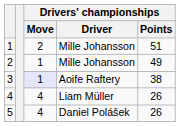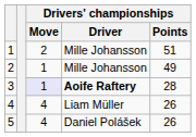 <table class="wikitable" style="font-size:85%;">
 <tr>
 <th rowspan="2"></th>
 <th rowspan="7" style="width:5px;"></th>
 <th colspan="3">Drivers' championships</th>
 </tr>
 <tr>
 <th>Move</th>
 <th>Driver</th>
 <th>Points</th>
 </tr>
 <tr>
 <td align="center">1</td>
 <td align="center"> 2</td>
 <td>Mille Johansson</td>
 <td align="center">51</td>
 </tr>
 <tr>
 <td align="center">2</td>
 <td align="center"> 1</td>
 <td>Mille Johansson</td>
 <td align="center">49</td>
 </tr>
 <tr>
 <td align="center">3</td>
 <td align="center" style="background: lavender;"> 1</td>
-<td>Aoife Raftery</td>
-<td align="center">38</td>
+<td><strong>Aoife Raftery</strong></td>
+<td align="center">28</td>
 </tr>
 <tr>
 <td align="center">4</td>
 <td align="center"> 4</td>
 <td>Liam Müller</td>
 <td align="center">26</td>
 </tr>
 <tr>
 <td align="center">5</td>
 <td align="center"> 4</td>
 <td>Daniel Polášek</td>
 <td align="center">26</td>
 </tr>
 </table>
